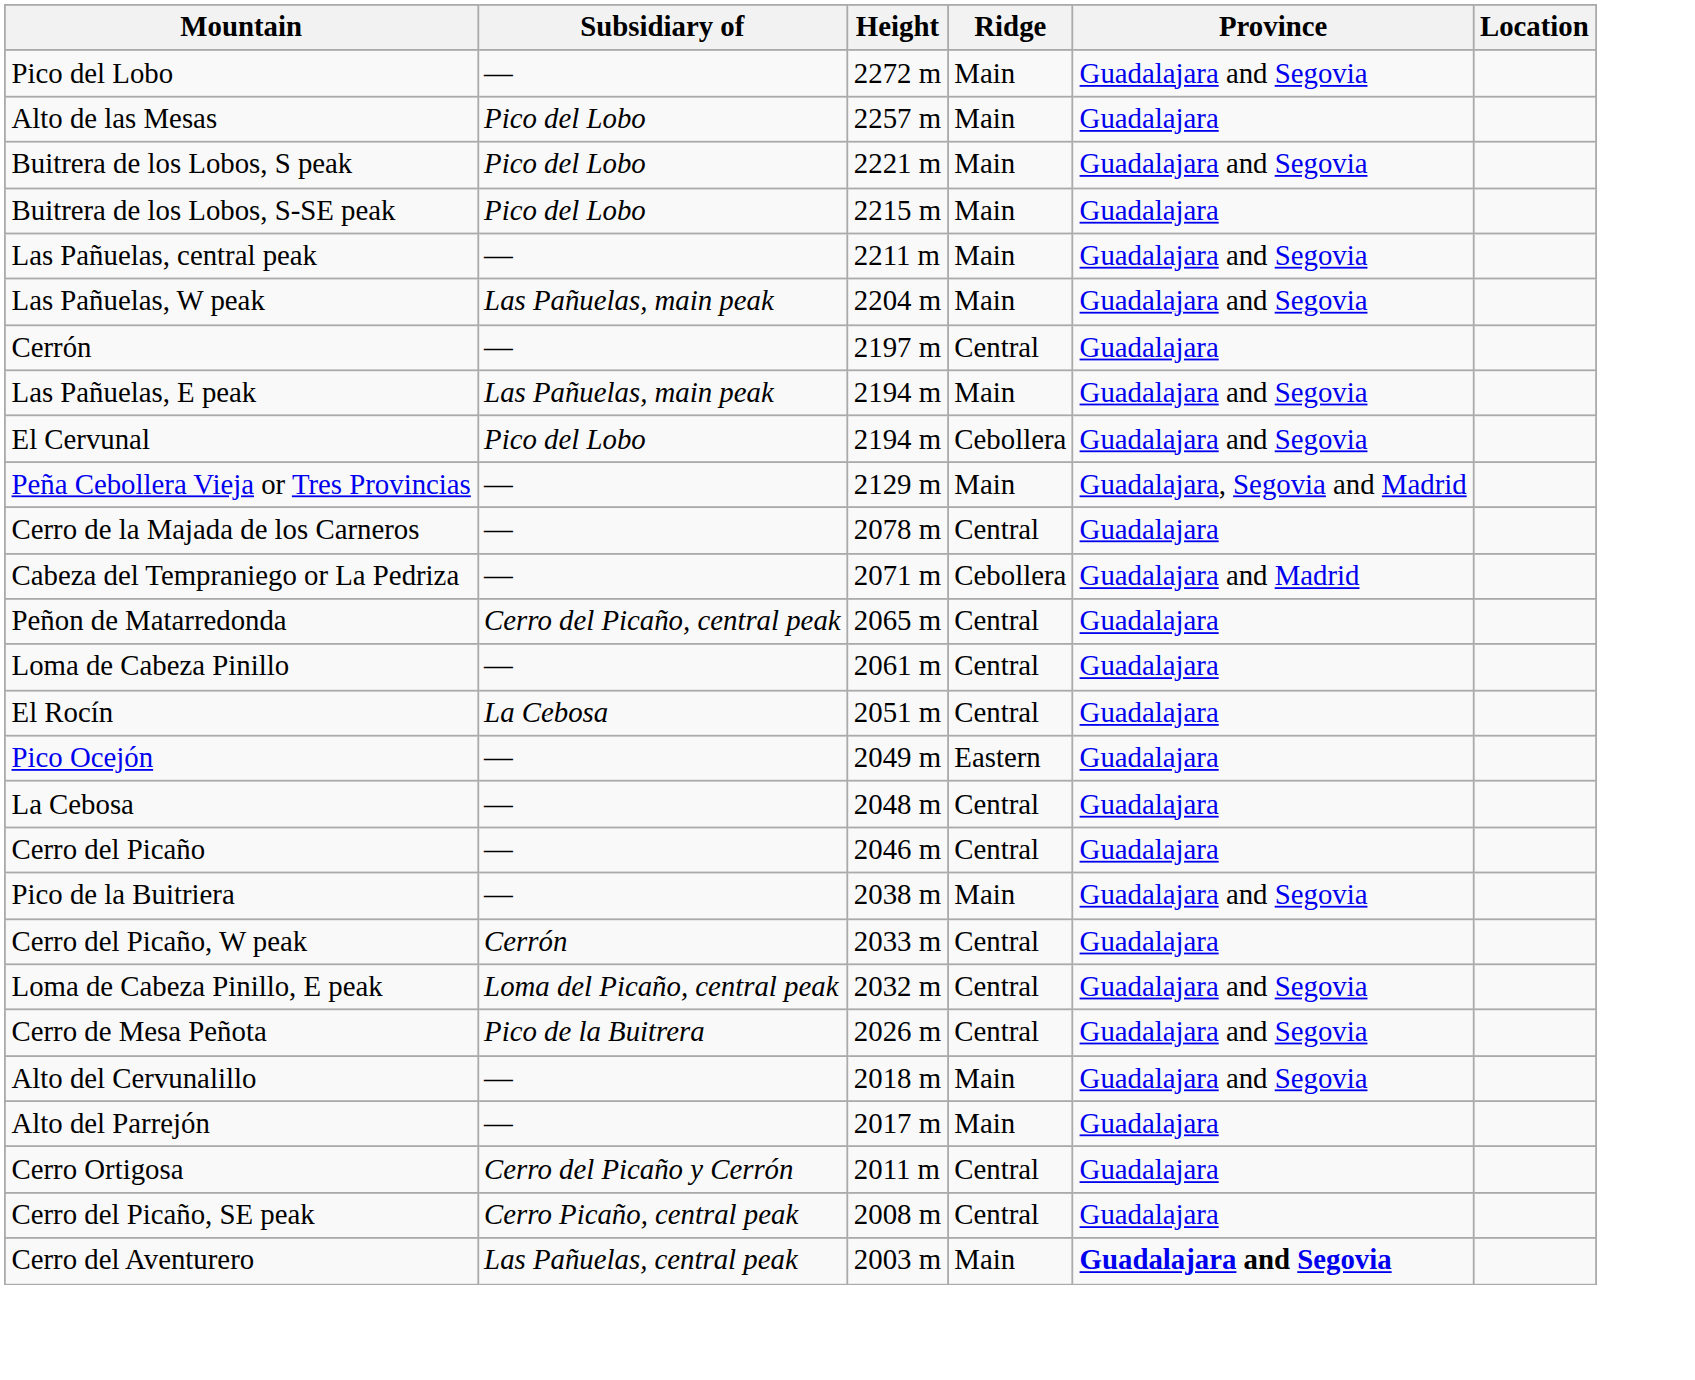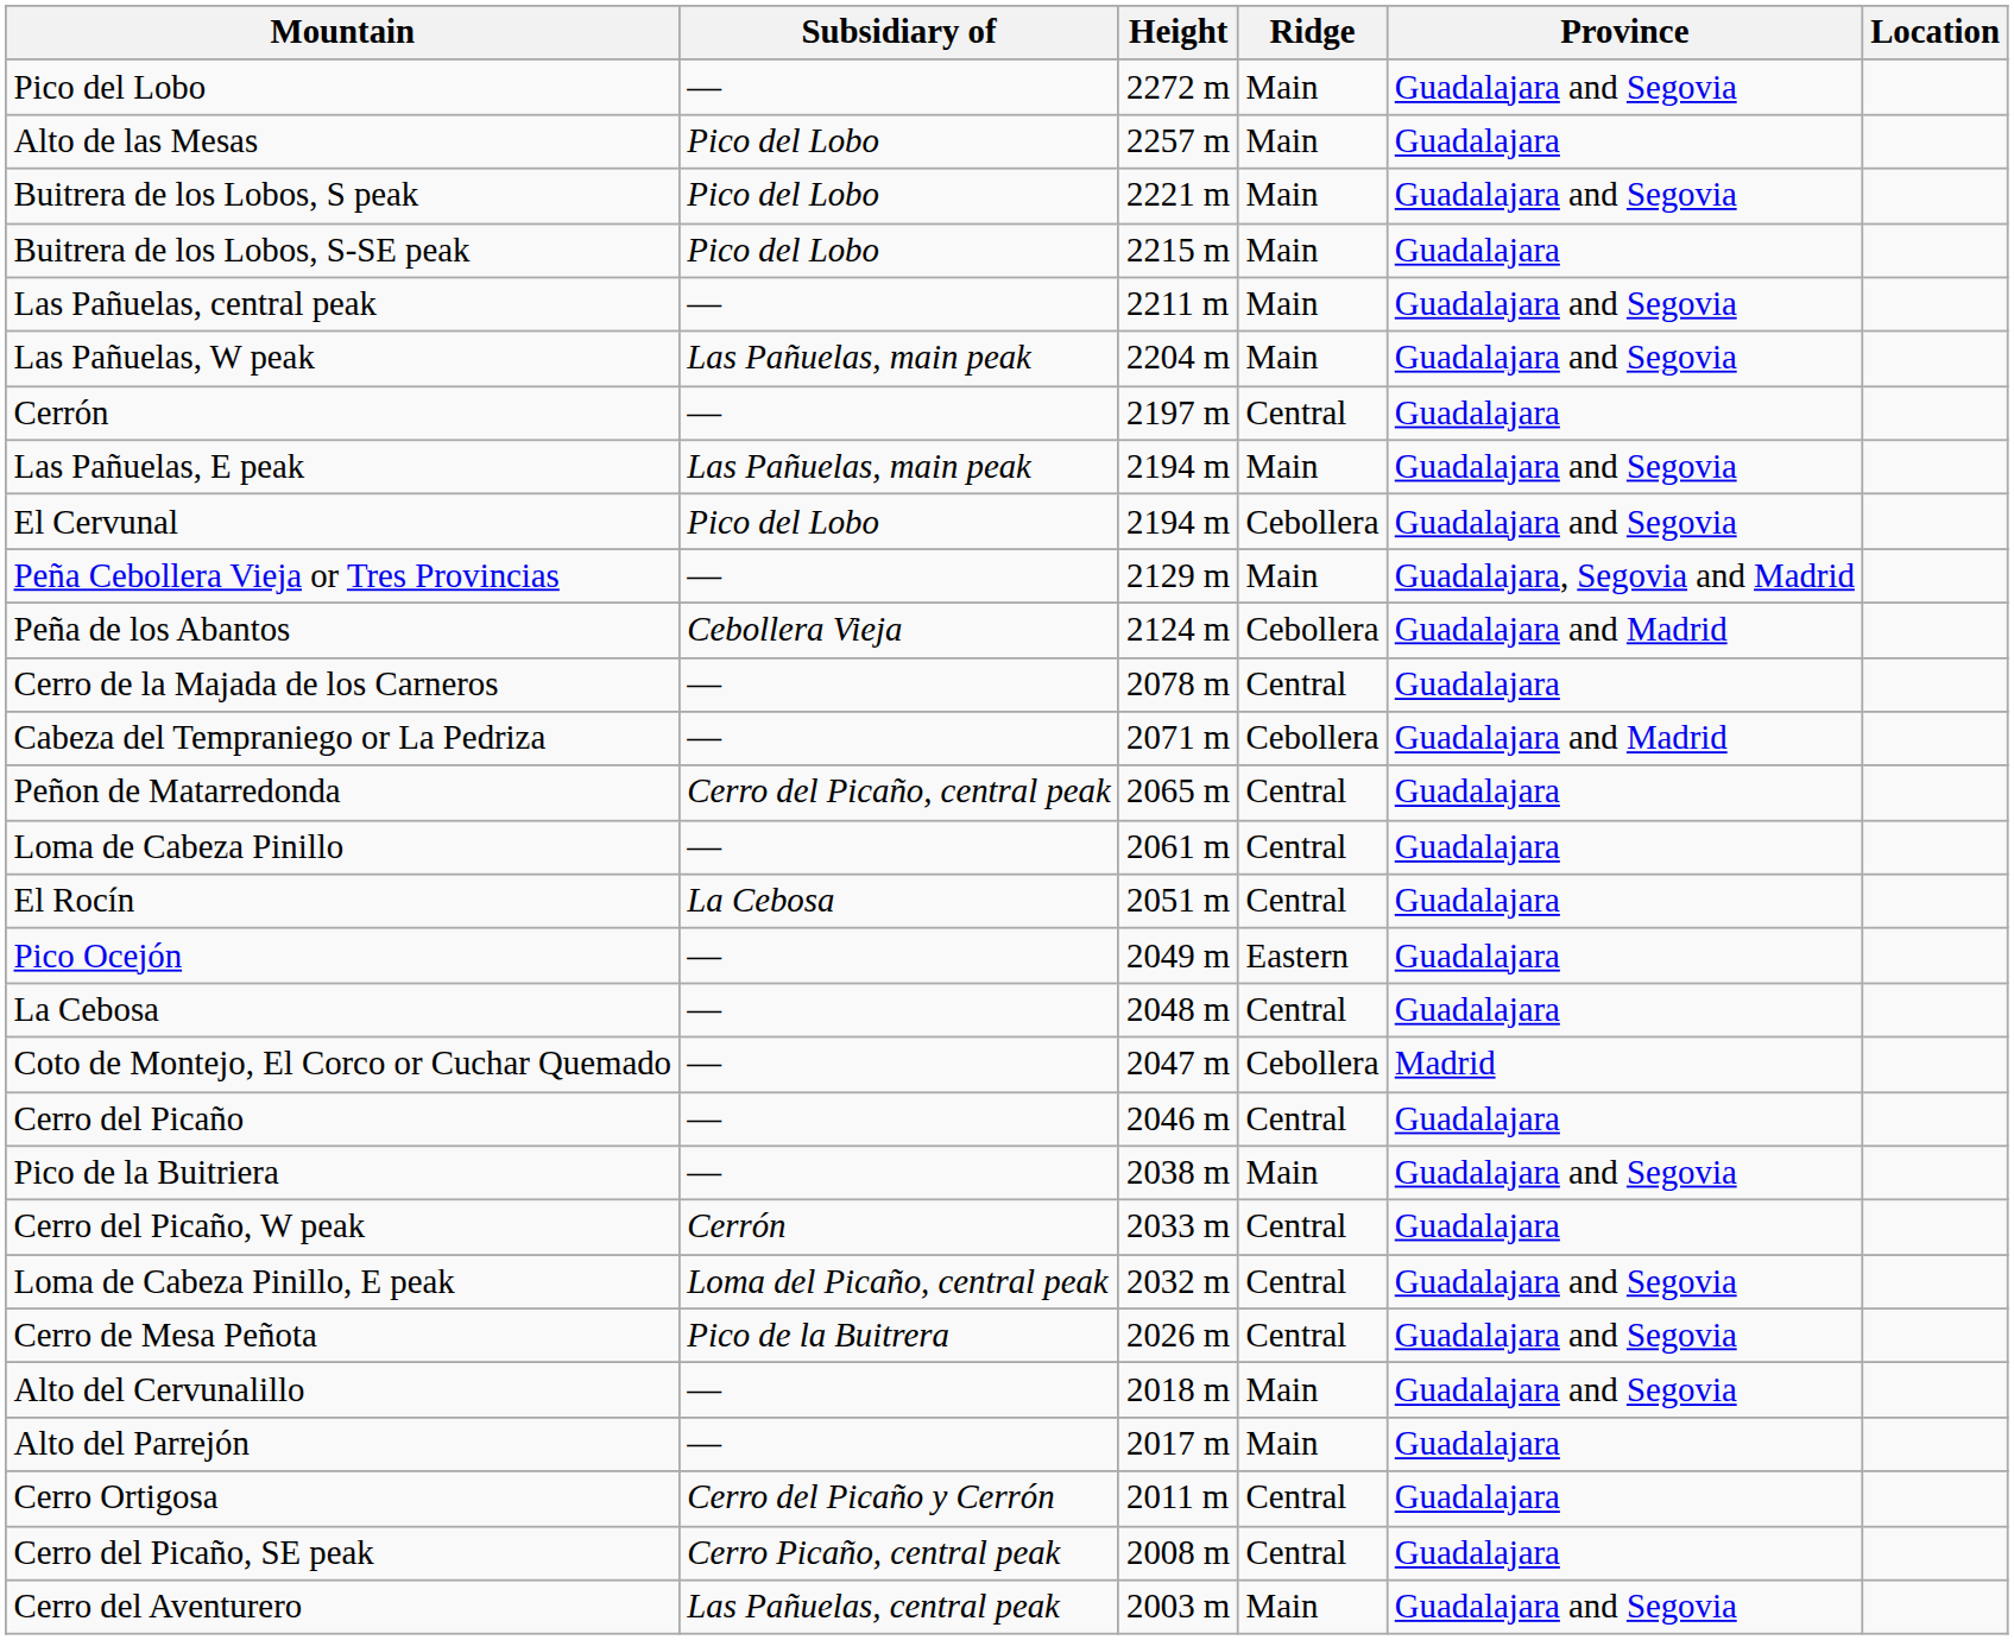 <table class="wikitable">
 <tr>
 <th>Mountain</th>
 <th>Subsidiary of</th>
 <th>Height</th>
 <th>Ridge</th>
 <th>Province</th>
 <th>Location</th>
 </tr>
 <tr>
 <td>Pico del Lobo</td>
 <td>—</td>
 <td>2272 m</td>
 <td>Main</td>
 <td><a href='#'>Guadalajara</a> and <a href='#'>Segovia</a></td>
 <td></td>
 </tr>
 <tr>
 <td>Alto de las Mesas</td>
 <td><em>Pico del Lobo</em></td>
 <td>2257 m</td>
 <td>Main</td>
 <td><a href='#'>Guadalajara</a></td>
 <td></td>
 </tr>
 <tr>
 <td>Buitrera de los Lobos, S peak</td>
 <td><em>Pico del Lobo</em></td>
 <td>2221 m</td>
 <td>Main</td>
 <td><a href='#'>Guadalajara</a> and <a href='#'>Segovia</a></td>
 <td></td>
 </tr>
 <tr>
 <td>Buitrera de los Lobos, S-SE peak</td>
 <td><em>Pico del Lobo</em></td>
 <td>2215 m</td>
 <td>Main</td>
 <td><a href='#'>Guadalajara</a></td>
 <td></td>
 </tr>
 <tr>
 <td>Las Pañuelas, central peak</td>
 <td>—</td>
 <td>2211 m</td>
 <td>Main</td>
 <td><a href='#'>Guadalajara</a> and <a href='#'>Segovia</a></td>
 <td></td>
 </tr>
 <tr>
 <td>Las Pañuelas, W peak</td>
 <td><em>Las Pañuelas, main peak</em></td>
 <td>2204 m</td>
 <td>Main</td>
 <td><a href='#'>Guadalajara</a> and <a href='#'>Segovia</a></td>
 <td></td>
 </tr>
 <tr>
 <td>Cerrón</td>
 <td>—</td>
 <td>2197 m</td>
 <td>Central</td>
 <td><a href='#'>Guadalajara</a></td>
 <td></td>
 </tr>
 <tr>
 <td>Las Pañuelas, E peak</td>
 <td><em>Las Pañuelas, main peak</em></td>
 <td>2194 m</td>
 <td>Main</td>
 <td><a href='#'>Guadalajara</a> and <a href='#'>Segovia</a></td>
 <td></td>
 </tr>
 <tr>
 <td>El Cervunal</td>
 <td><em>Pico del Lobo</em></td>
 <td>2194 m</td>
 <td>Cebollera</td>
 <td><a href='#'>Guadalajara</a> and <a href='#'>Segovia</a></td>
 <td></td>
 </tr>
 <tr>
 <td><a href='#'>Peña Cebollera Vieja</a> or <a href='#'>Tres Provincias</a></td>
 <td>—</td>
 <td>2129 m</td>
 <td>Main</td>
 <td><a href='#'>Guadalajara</a>, <a href='#'>Segovia</a> and <a href='#'>Madrid</a></td>
 <td></td>
 </tr>
 <tr>
+<td>Peña de los Abantos</td>
+<td><em>Cebollera Vieja</em></td>
+<td>2124 m</td>
+<td>Cebollera</td>
+<td><a href='#'>Guadalajara</a> and <a href='#'>Madrid</a></td>
+<td></td>
+</tr>
+<tr>
 <td>Cerro de la Majada de los Carneros</td>
 <td>—</td>
 <td>2078 m</td>
 <td>Central</td>
 <td><a href='#'>Guadalajara</a></td>
 <td></td>
 </tr>
 <tr>
 <td>Cabeza del Tempraniego or La Pedriza</td>
 <td>—</td>
 <td>2071 m</td>
 <td>Cebollera</td>
 <td><a href='#'>Guadalajara</a> and <a href='#'>Madrid</a></td>
 <td></td>
 </tr>
 <tr>
 <td>Peñon de Matarredonda</td>
 <td><em>Cerro del Picaño, central peak</em></td>
 <td>2065 m</td>
 <td>Central</td>
 <td><a href='#'>Guadalajara</a></td>
 <td></td>
 </tr>
 <tr>
 <td>Loma de Cabeza Pinillo</td>
 <td>—</td>
 <td>2061 m</td>
 <td>Central</td>
 <td><a href='#'>Guadalajara</a></td>
 <td></td>
 </tr>
 <tr>
 <td>El Rocín</td>
 <td><em>La Cebosa</em></td>
 <td>2051 m</td>
 <td>Central</td>
 <td><a href='#'>Guadalajara</a></td>
 <td></td>
 </tr>
 <tr>
 <td><a href='#'>Pico Ocejón</a></td>
 <td>—</td>
 <td>2049 m</td>
 <td>Eastern</td>
 <td><a href='#'>Guadalajara</a></td>
 <td></td>
 </tr>
 <tr>
 <td>La Cebosa</td>
 <td>—</td>
 <td>2048 m</td>
 <td>Central</td>
 <td><a href='#'>Guadalajara</a></td>
+<td></td>
+</tr>
+<tr>
+<td>Coto de Montejo, El Corco or Cuchar Quemado</td>
+<td>—</td>
+<td>2047 m</td>
+<td>Cebollera</td>
+<td><a href='#'>Madrid</a></td>
 <td></td>
 </tr>
 <tr>
 <td>Cerro del Picaño</td>
 <td>—</td>
 <td>2046 m</td>
 <td>Central</td>
 <td><a href='#'>Guadalajara</a></td>
 <td></td>
 </tr>
 <tr>
 <td>Pico de la Buitriera</td>
 <td>—</td>
 <td>2038 m</td>
 <td>Main</td>
 <td><a href='#'>Guadalajara</a> and <a href='#'>Segovia</a></td>
 <td></td>
 </tr>
 <tr>
 <td>Cerro del Picaño, W peak</td>
 <td><em>Cerrón</em></td>
 <td>2033 m</td>
 <td>Central</td>
 <td><a href='#'>Guadalajara</a></td>
 <td></td>
 </tr>
 <tr>
 <td>Loma de Cabeza Pinillo, E peak</td>
 <td><em>Loma del Picaño, central peak</em></td>
 <td>2032 m</td>
 <td>Central</td>
 <td><a href='#'>Guadalajara</a> and <a href='#'>Segovia</a></td>
 <td></td>
 </tr>
 <tr>
 <td>Cerro de Mesa Peñota</td>
 <td><em>Pico de la Buitrera</em></td>
 <td>2026 m</td>
 <td>Central</td>
 <td><a href='#'>Guadalajara</a> and <a href='#'>Segovia</a></td>
 <td></td>
 </tr>
 <tr>
 <td>Alto del Cervunalillo</td>
 <td>—</td>
 <td>2018 m</td>
 <td>Main</td>
 <td><a href='#'>Guadalajara</a> and <a href='#'>Segovia</a></td>
 <td></td>
 </tr>
 <tr>
 <td>Alto del Parrejón</td>
 <td>—</td>
 <td>2017 m</td>
 <td>Main</td>
 <td><a href='#'>Guadalajara</a></td>
 <td></td>
 </tr>
 <tr>
 <td>Cerro Ortigosa</td>
 <td><em>Cerro del Picaño y Cerrón</em></td>
 <td>2011 m</td>
 <td>Central</td>
 <td><a href='#'>Guadalajara</a></td>
 <td></td>
 </tr>
 <tr>
 <td>Cerro del Picaño, SE peak</td>
 <td><em>Cerro Picaño, central peak</em></td>
 <td>2008 m</td>
 <td>Central</td>
 <td><a href='#'>Guadalajara</a></td>
 <td></td>
 </tr>
 <tr>
 <td>Cerro del Aventurero</td>
 <td><em>Las Pañuelas, central peak</em></td>
 <td>2003 m</td>
 <td>Main</td>
-<td><strong><a href='#'>Guadalajara</a> and <a href='#'>Segovia</a></strong></td>
+<td><a href='#'>Guadalajara</a> and <a href='#'>Segovia</a></td>
 <td></td>
 </tr>
 </table>
